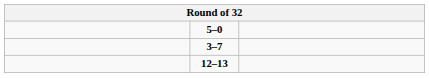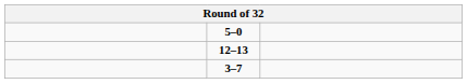 <table class="wikitable" style="text-align: center;">
 <tr>
 <th colspan=3>Round of 32</th>
 </tr>
 <tr>
 <td align=left width="270"><strong></strong></td>
 <td align=center width="65"><strong>5–0</strong></td>
 <td align=left width="270"></td>
 </tr>
 <tr>
 <td align=left></td>
-<td align=center><strong>3–7</strong></td>
+<td align=center><strong>12–13</strong></td>
 <td align=left><strong></strong></td>
 </tr>
 <tr>
 <td align=left></td>
-<td align=center><strong>12–13</strong></td>
+<td align=center><strong>3–7</strong></td>
 <td align=left><strong></strong></td>
 </tr>
 </table>
